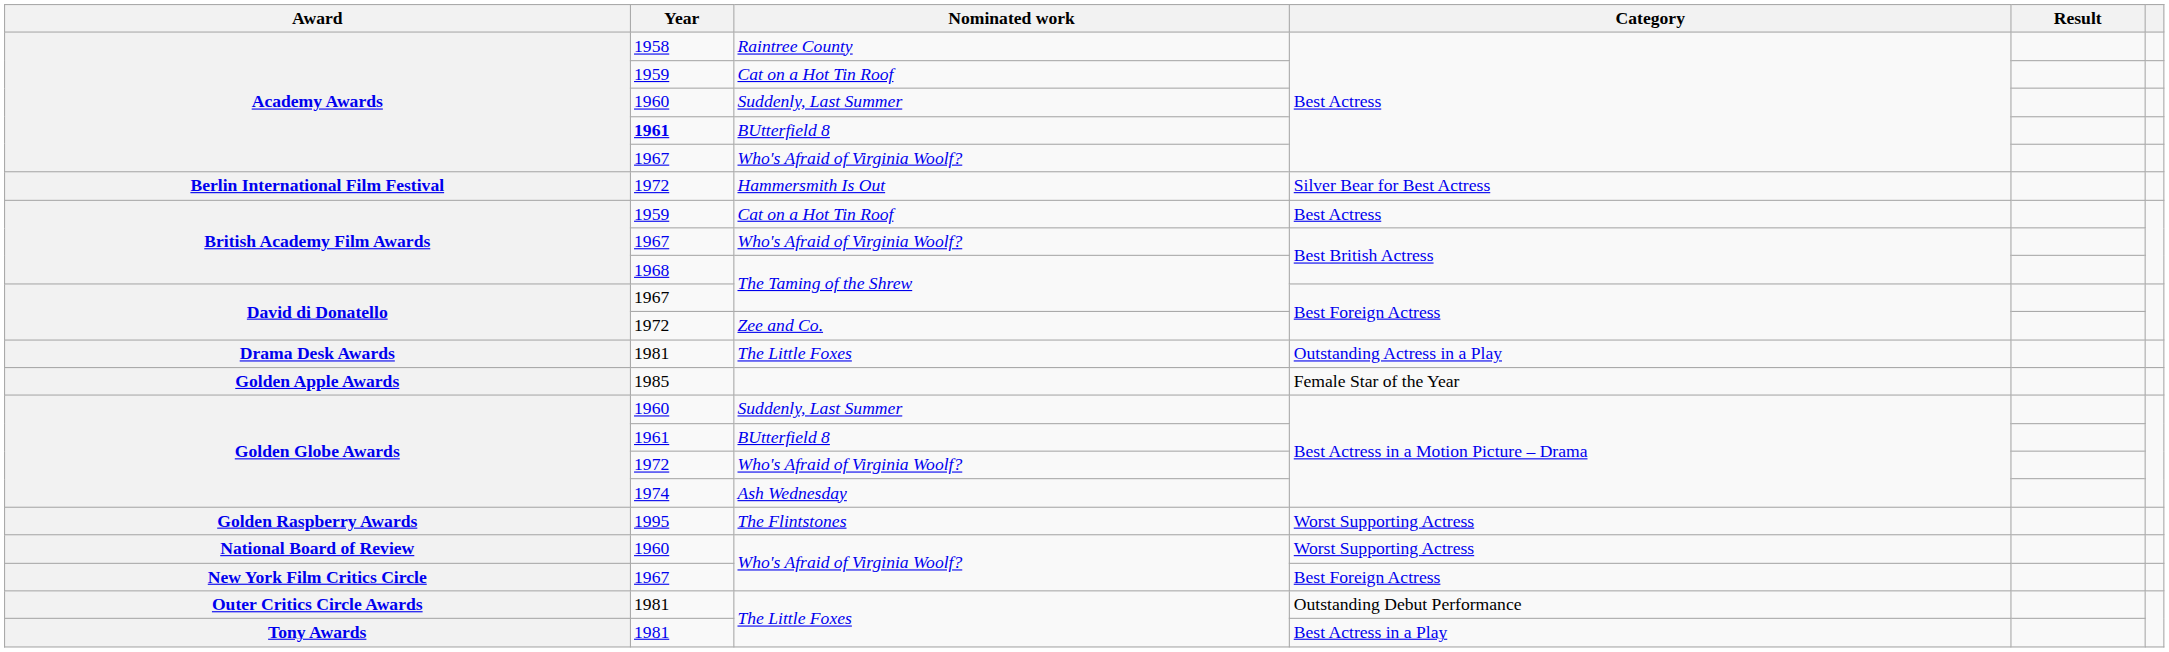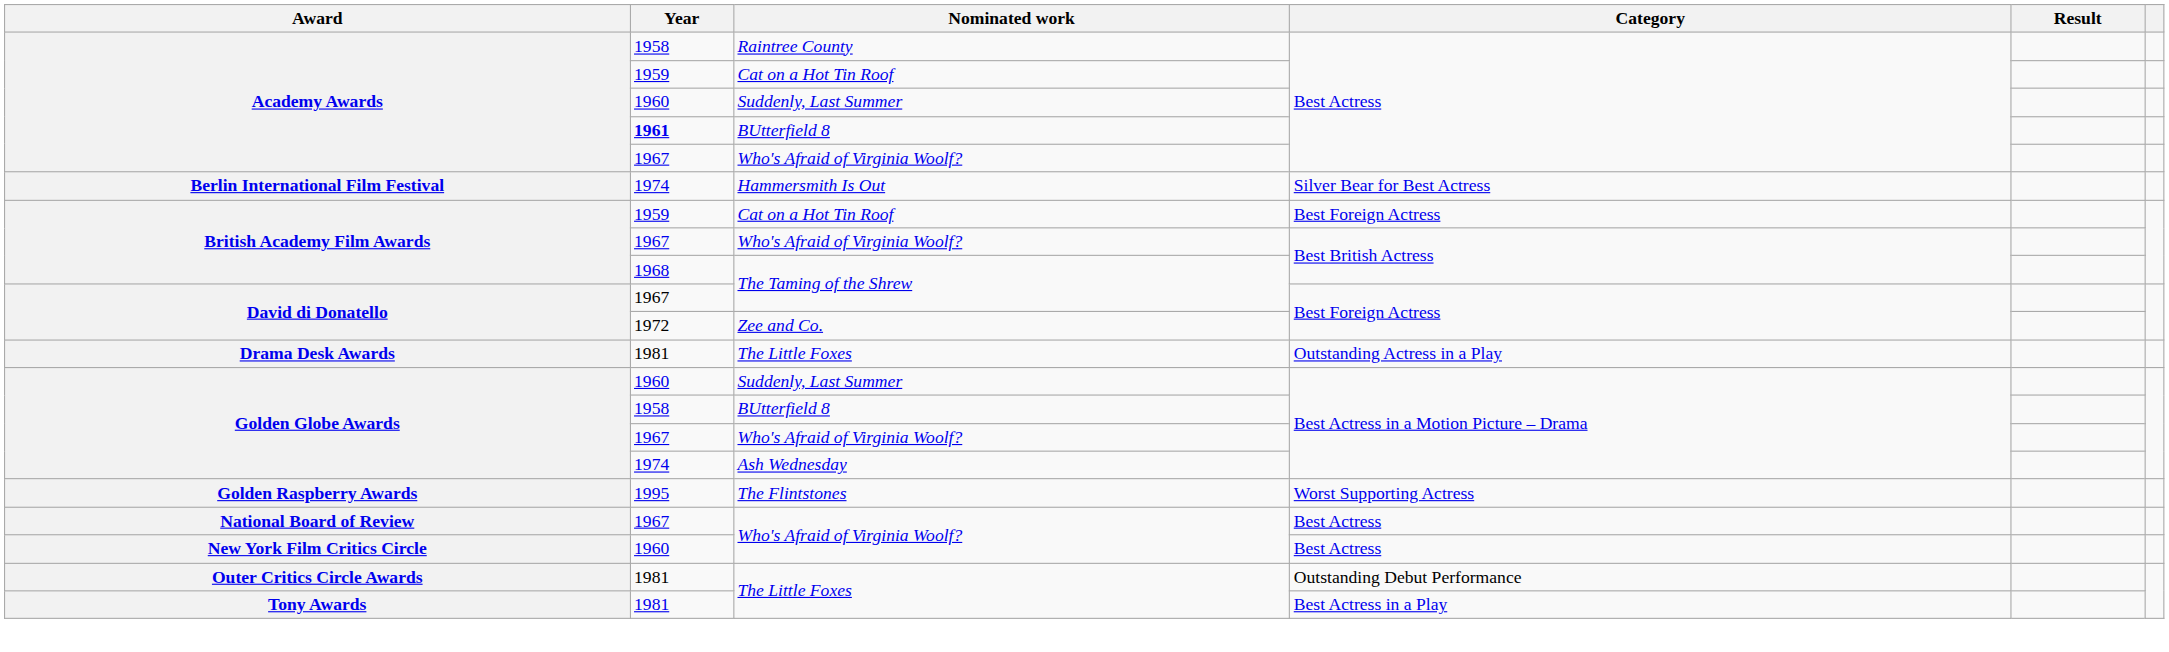 <table class="wikitable sortable plainrowheaders" style="width:99%;">
 <tr>
 <th scope="col">Award</th>
 <th scope="col">Year</th>
 <th scope="col">Nominated work</th>
 <th scope="col">Category</th>
 <th scope="col">Result</th>
 <th scope="col" class="unsortable"></th>
 </tr>
 <tr>
 <th scope="row" rowspan="5"><a href='#'>Academy Awards</a></th>
 <td><a href='#'>1958</a></td>
 <td><em><a href='#'>Raintree County</a></em></td>
 <td rowspan="5"><a href='#'>Best Actress</a></td>
 <td></td>
 <td style="text-align:center;"></td>
 </tr>
 <tr>
 <td><a href='#'>1959</a></td>
 <td><em><a href='#'>Cat on a Hot Tin Roof</a></em></td>
 <td></td>
 <td style="text-align:center;"></td>
 </tr>
 <tr>
 <td><a href='#'>1960</a></td>
 <td><em><a href='#'>Suddenly, Last Summer</a></em></td>
 <td></td>
 <td style="text-align:center;"></td>
 </tr>
 <tr>
 <td><strong><a href='#'>1961</a></strong></td>
 <td><em><a href='#'>BUtterfield 8</a></em></td>
 <td></td>
 <td style="text-align:center;"></td>
 </tr>
 <tr>
 <td><a href='#'>1967</a></td>
 <td><em><a href='#'>Who's Afraid of Virginia Woolf?</a></em></td>
 <td></td>
 <td style="text-align:center;"></td>
 </tr>
 <tr>
 <th scope="row"><a href='#'>Berlin International Film Festival</a></th>
-<td><a href='#'>1972</a></td>
+<td><a href='#'>1974</a></td>
 <td><em><a href='#'>Hammersmith Is Out</a></em></td>
 <td><a href='#'>Silver Bear for Best Actress</a></td>
 <td></td>
 <td style="text-align:center;"></td>
 </tr>
 <tr>
 <th scope="row" rowspan="3"><a href='#'>British Academy Film Awards</a></th>
 <td><a href='#'>1959</a></td>
 <td><em><a href='#'>Cat on a Hot Tin Roof</a></em></td>
-<td><a href='#'>Best Actress</a></td>
+<td><a href='#'>Best Foreign Actress</a></td>
 <td></td>
 <td style="text-align:center;" rowspan="3"></td>
 </tr>
 <tr>
 <td><a href='#'>1967</a></td>
 <td><em><a href='#'>Who's Afraid of Virginia Woolf?</a></em></td>
 <td rowspan="2"><a href='#'>Best British Actress</a></td>
 <td></td>
 </tr>
 <tr>
 <td><a href='#'>1968</a></td>
 <td rowspan="2"><em><a href='#'>The Taming of the Shrew</a></em></td>
 <td></td>
 </tr>
 <tr>
 <th scope="row" rowspan="2"><a href='#'>David di Donatello</a></th>
 <td>1967</td>
 <td rowspan="2"><a href='#'>Best Foreign Actress</a></td>
 <td></td>
 <td style="text-align:center;" rowspan="2"></td>
 </tr>
 <tr>
 <td>1972</td>
 <td><em><a href='#'>Zee and Co.</a></em></td>
 <td></td>
 </tr>
 <tr>
 <th scope="row"><a href='#'>Drama Desk Awards</a></th>
 <td>1981</td>
 <td><em><a href='#'>The Little Foxes</a></em></td>
 <td><a href='#'>Outstanding Actress in a Play</a></td>
 <td></td>
 <td style="text-align:center;"></td>
 </tr>
 <tr>
-<th scope="row"><a href='#'>Golden Apple Awards</a></th>
-<td>1985</td>
-<td></td>
-<td>Female Star of the Year</td>
-<td></td>
-<td style="text-align:center;"><br></td>
-</tr>
-<tr>
 <th scope="row" rowspan="4"><a href='#'>Golden Globe Awards</a></th>
 <td><a href='#'>1960</a></td>
 <td><em><a href='#'>Suddenly, Last Summer</a></em></td>
 <td rowspan="4"><a href='#'>Best Actress in a Motion Picture – Drama</a></td>
 <td></td>
 <td style="text-align:center;" rowspan="4"></td>
 </tr>
 <tr>
-<td><a href='#'>1961</a></td>
+<td><a href='#'>1958</a></td>
 <td><em><a href='#'>BUtterfield 8</a></em></td>
 <td></td>
 </tr>
 <tr>
-<td><a href='#'>1972</a></td>
+<td><a href='#'>1967</a></td>
 <td><em><a href='#'>Who's Afraid of Virginia Woolf?</a></em></td>
 <td></td>
 </tr>
 <tr>
 <td><a href='#'>1974</a></td>
 <td><em><a href='#'>Ash Wednesday</a></em></td>
 <td></td>
 </tr>
 <tr>
 <th scope="row"><a href='#'>Golden Raspberry Awards</a></th>
 <td><a href='#'>1995</a></td>
 <td><em><a href='#'>The Flintstones</a></em></td>
 <td><a href='#'>Worst Supporting Actress</a></td>
 <td></td>
 <td style="text-align:center;"></td>
 </tr>
 <tr>
 <th scope="row"><a href='#'>National Board of Review</a></th>
-<td><a href='#'>1960</a></td>
+<td><a href='#'>1967</a></td>
 <td rowspan="2"><em><a href='#'>Who's Afraid of Virginia Woolf?</a></em></td>
-<td><a href='#'>Worst Supporting Actress</a></td>
+<td><a href='#'>Best Actress</a></td>
 <td></td>
 <td style="text-align:center;"></td>
 </tr>
 <tr>
 <th scope="row"><a href='#'>New York Film Critics Circle</a></th>
-<td><a href='#'>1967</a></td>
-<td><a href='#'>Best Foreign Actress</a></td>
+<td><a href='#'>1960</a></td>
+<td><a href='#'>Best Actress</a></td>
 <td></td>
 <td style="text-align:center;"></td>
 </tr>
 <tr>
 <th scope="row"><a href='#'>Outer Critics Circle Awards</a></th>
 <td>1981</td>
 <td rowspan="2"><em><a href='#'>The Little Foxes</a></em></td>
 <td>Outstanding Debut Performance</td>
 <td></td>
 <td style="text-align:center;" rowspan="2"></td>
 </tr>
 <tr>
 <th scope="row"><a href='#'>Tony Awards</a></th>
 <td><a href='#'>1981</a></td>
 <td><a href='#'>Best Actress in a Play</a></td>
 <td></td>
 </tr>
 </table>
